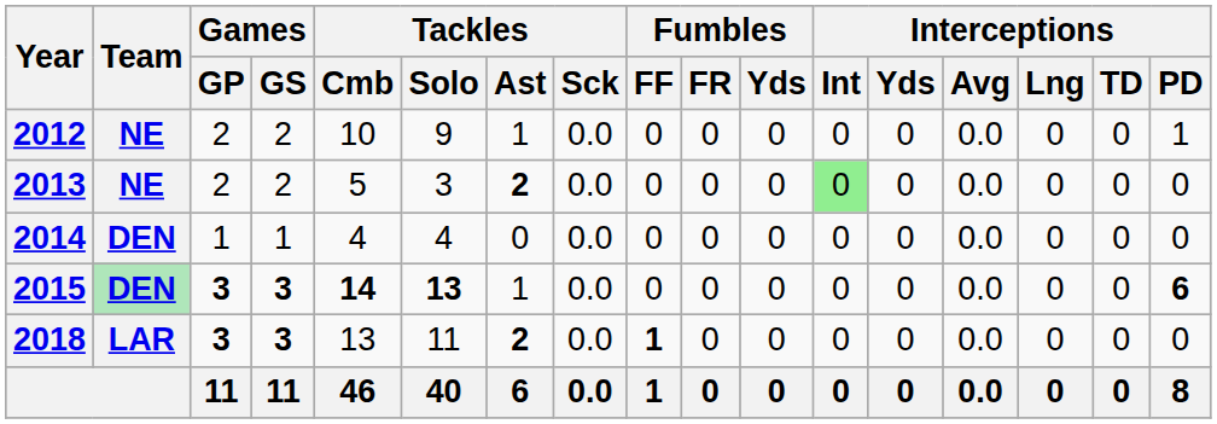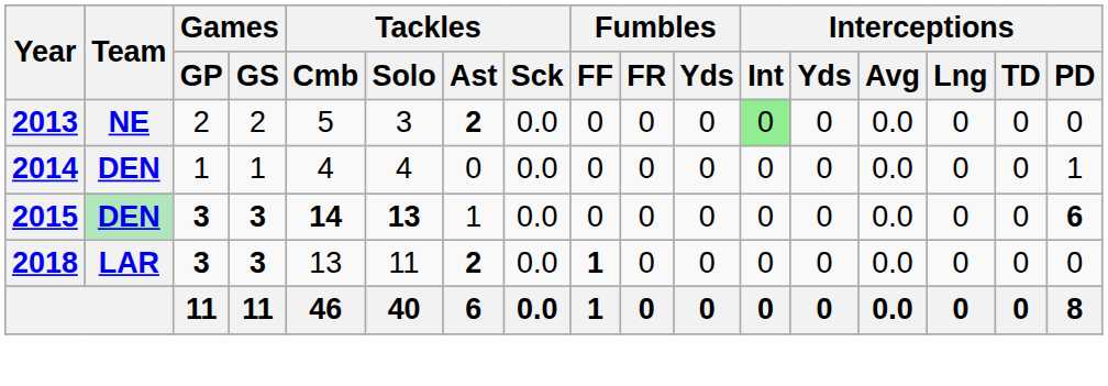 <table class=wikitable style="text-align:center;">
 <tr>
 <th rowspan="2">Year</th>
 <th rowspan="2">Team</th>
 <th colspan="2">Games</th>
 <th colspan="4">Tackles</th>
 <th colspan="3">Fumbles</th>
 <th colspan="6">Interceptions</th>
 </tr>
 <tr>
 <th>GP</th>
 <th>GS</th>
 <th>Cmb</th>
 <th>Solo</th>
 <th>Ast</th>
 <th>Sck</th>
 <th>FF</th>
 <th>FR</th>
 <th>Yds</th>
 <th>Int</th>
 <th>Yds</th>
 <th>Avg</th>
 <th>Lng</th>
 <th>TD</th>
 <th>PD</th>
-</tr>
-<tr>
-<th><a href='#'>2012</a></th>
-<th><a href='#'>NE</a></th>
-<td>2</td>
-<td>2</td>
-<td>10</td>
-<td>9</td>
-<td>1</td>
-<td>0.0</td>
-<td>0</td>
-<td>0</td>
-<td>0</td>
-<td>0</td>
-<td>0</td>
-<td>0.0</td>
-<td>0</td>
-<td>0</td>
-<td>1</td>
 </tr>
 <tr>
 <th><a href='#'>2013</a></th>
 <th><a href='#'>NE</a></th>
 <td>2</td>
 <td>2</td>
 <td>5</td>
 <td>3</td>
 <td><strong>2</strong></td>
 <td>0.0</td>
 <td>0</td>
 <td>0</td>
 <td>0</td>
 <td style="background: lightgreen;">0</td>
 <td>0</td>
 <td>0.0</td>
 <td>0</td>
 <td>0</td>
 <td>0</td>
 </tr>
 <tr>
 <th><a href='#'>2014</a></th>
 <th><a href='#'>DEN</a></th>
 <td>1</td>
 <td>1</td>
 <td>4</td>
 <td>4</td>
 <td>0</td>
 <td>0.0</td>
 <td>0</td>
 <td>0</td>
 <td>0</td>
 <td>0</td>
 <td>0</td>
 <td>0.0</td>
 <td>0</td>
 <td>0</td>
-<td>0</td>
+<td>1</td>
 </tr>
 <tr>
 <th><a href='#'>2015</a></th>
 <th style="background:#afe6ba;"><a href='#'>DEN</a></th>
 <td><strong>3</strong></td>
 <td><strong>3</strong></td>
 <td><strong>14</strong></td>
 <td><strong>13</strong></td>
 <td>1</td>
 <td>0.0</td>
 <td>0</td>
 <td>0</td>
 <td>0</td>
 <td>0</td>
 <td>0</td>
 <td>0.0</td>
 <td>0</td>
 <td>0</td>
 <td><strong>6</strong></td>
 </tr>
 <tr>
 <th><a href='#'>2018</a></th>
 <th><a href='#'>LAR</a></th>
 <td><strong>3</strong></td>
 <td><strong>3</strong></td>
 <td>13</td>
 <td>11</td>
 <td><strong>2</strong></td>
 <td>0.0</td>
 <td><strong>1</strong></td>
 <td>0</td>
 <td>0</td>
 <td>0</td>
 <td>0</td>
 <td>0.0</td>
 <td>0</td>
 <td>0</td>
 <td>0</td>
 </tr>
 <tr>
 <th colspan="2"></th>
 <th>11</th>
 <th>11</th>
 <th>46</th>
 <th>40</th>
 <th>6</th>
 <th>0.0</th>
 <th>1</th>
 <th>0</th>
 <th>0</th>
 <th>0</th>
 <th>0</th>
 <th>0.0</th>
 <th>0</th>
 <th>0</th>
 <th>8</th>
 </tr>
 </table>
